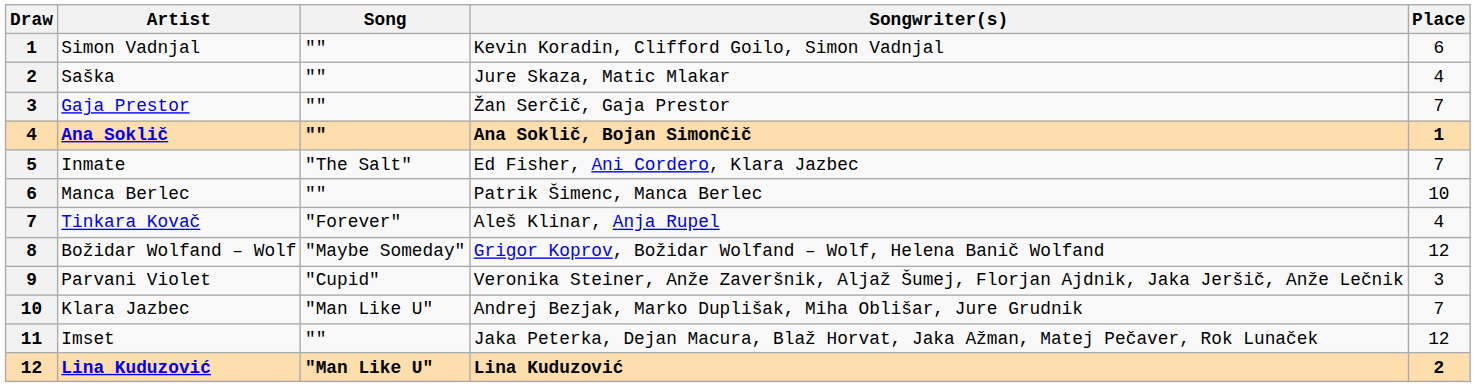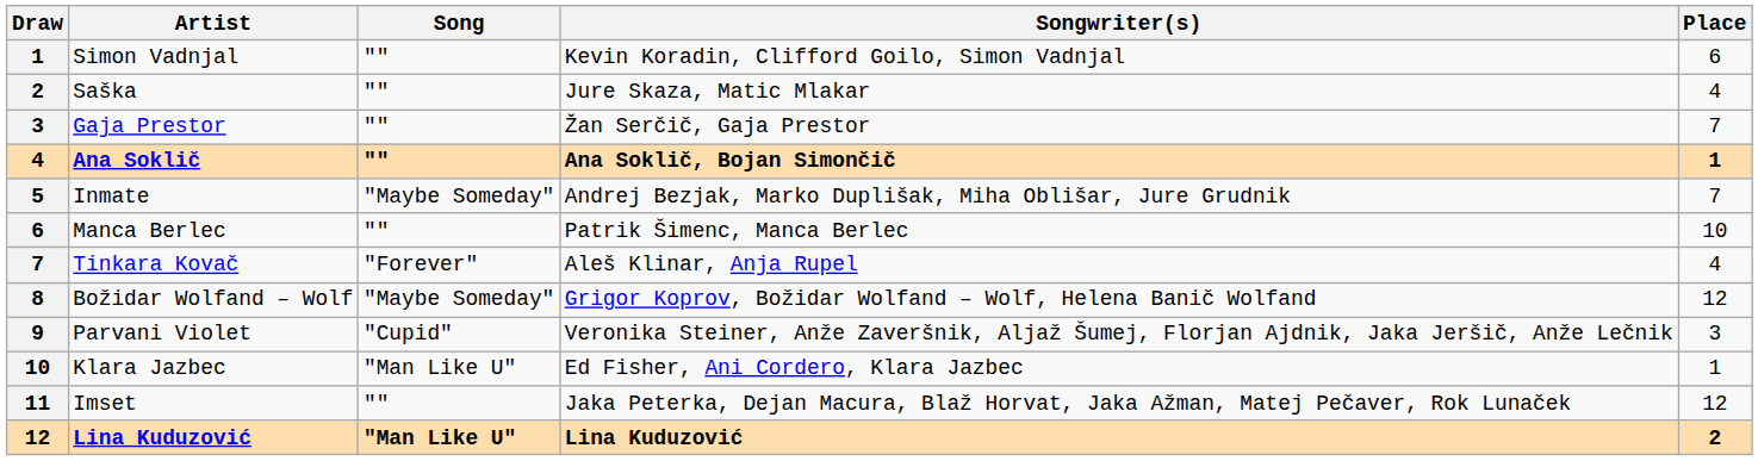 <table class="sortable wikitable plainrowheaders" style="margin: 1em auto 1em auto; text-align:center">
 <tr>
 <th>Draw</th>
 <th>Artist</th>
 <th>Song</th>
 <th>Songwriter(s)</th>
 <th>Place</th>
 </tr>
 <tr>
 <th scope="row" style="text-align:center;">1</th>
 <td align="left">Simon Vadnjal</td>
 <td align="left">""</td>
 <td align="left">Kevin Koradin, Clifford Goilo, Simon Vadnjal</td>
 <td>6</td>
 </tr>
 <tr>
 <th scope="row" style="text-align:center;">2</th>
 <td align="left">Saška</td>
 <td align="left">""</td>
 <td align="left">Jure Skaza, Matic Mlakar</td>
 <td>4</td>
 </tr>
 <tr>
 <th scope="row" style="text-align:center;">3</th>
 <td align="left"><a href='#'>Gaja Prestor</a></td>
 <td align="left">""</td>
 <td align="left">Žan Serčič, Gaja Prestor</td>
 <td>7</td>
 </tr>
 <tr style="font-weight:bold; background:navajowhite;">
 <th scope="row" style="text-align:center; font-weight:bold; background:navajowhite;">4</th>
 <td align="left"><a href='#'>Ana Soklič</a></td>
 <td align="left">""</td>
 <td align="left">Ana Soklič, Bojan Simončič</td>
 <td>1</td>
 </tr>
 <tr>
 <th scope="row" style="text-align:center;">5</th>
 <td align="left">Inmate</td>
-<td align="left">"The Salt"</td>
-<td align="left">Ed Fisher, <a href='#'>Ani Cordero</a>, Klara Jazbec</td>
+<td align="left">"Maybe Someday"</td>
+<td align="left">Andrej Bezjak, Marko Duplišak, Miha Oblišar, Jure Grudnik</td>
 <td>7</td>
 </tr>
 <tr>
 <th scope="row" style="text-align:center;">6</th>
 <td align="left">Manca Berlec</td>
 <td align="left">""</td>
 <td align="left">Patrik Šimenc, Manca Berlec</td>
 <td>10</td>
 </tr>
 <tr>
 <th scope="row" style="text-align:center;">7</th>
 <td align="left"><a href='#'>Tinkara Kovač</a></td>
 <td align="left">"Forever"</td>
 <td align="left">Aleš Klinar, <a href='#'>Anja Rupel</a></td>
 <td>4</td>
 </tr>
 <tr>
 <th scope="row" style="text-align:center;">8</th>
 <td align="left">Božidar Wolfand – Wolf</td>
 <td align="left">"Maybe Someday"</td>
 <td align="left"><a href='#'>Grigor Koprov</a>, Božidar Wolfand – Wolf, Helena Banič Wolfand</td>
 <td>12</td>
 </tr>
 <tr>
 <th scope="row" style="text-align:center;">9</th>
 <td align="left">Parvani Violet</td>
 <td align="left">"Cupid"</td>
 <td align="left">Veronika Steiner, Anže Zaveršnik, Aljaž Šumej, Florjan Ajdnik, Jaka Jeršič, Anže Lečnik</td>
 <td>3</td>
 </tr>
 <tr>
 <th scope="row" style="text-align:center;">10</th>
 <td align="left">Klara Jazbec</td>
 <td align="left">"Man Like U"</td>
-<td align="left">Andrej Bezjak, Marko Duplišak, Miha Oblišar, Jure Grudnik</td>
-<td>7</td>
+<td align="left">Ed Fisher, <a href='#'>Ani Cordero</a>, Klara Jazbec</td>
+<td>1</td>
 </tr>
 <tr>
 <th scope="row" style="text-align:center;">11</th>
 <td align="left">Imset</td>
 <td align="left">""</td>
 <td align="left">Jaka Peterka, Dejan Macura, Blaž Horvat, Jaka Ažman, Matej Pečaver, Rok Lunaček</td>
 <td>12</td>
 </tr>
 <tr style="font-weight:bold; background:navajowhite;">
 <th scope="row" style="text-align:center; font-weight:bold; background:navajowhite;">12</th>
 <td align="left"><a href='#'>Lina Kuduzović</a></td>
 <td align="left">"Man Like U"</td>
 <td align="left">Lina Kuduzović</td>
 <td>2</td>
 </tr>
 </table>
